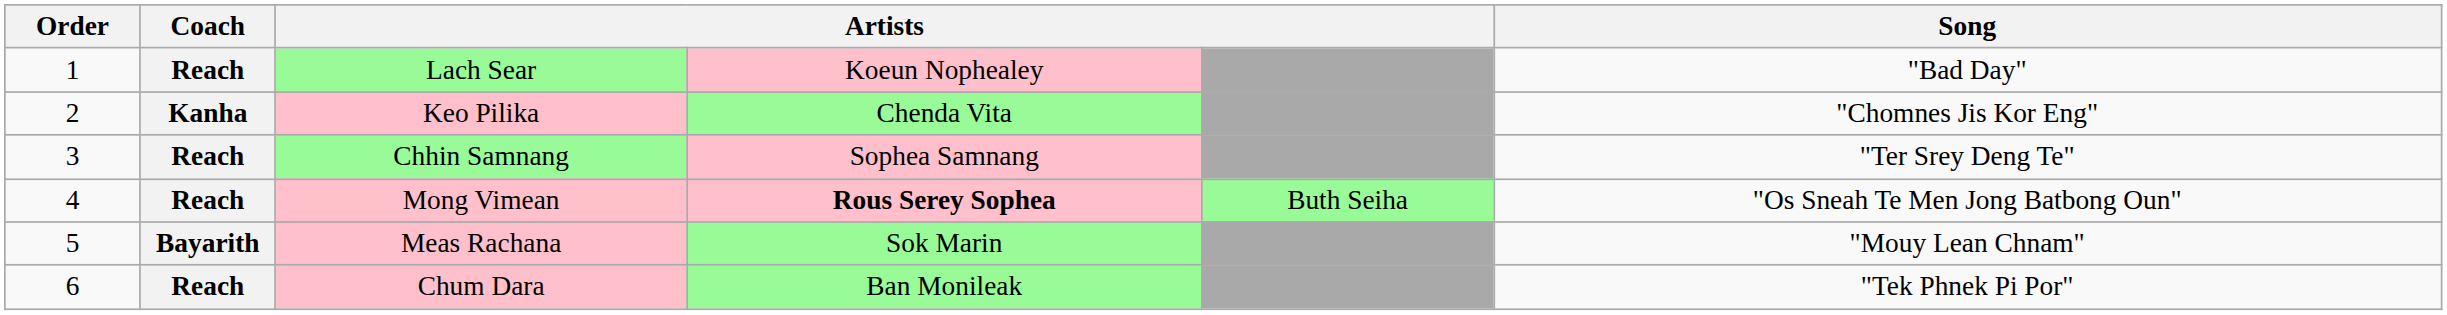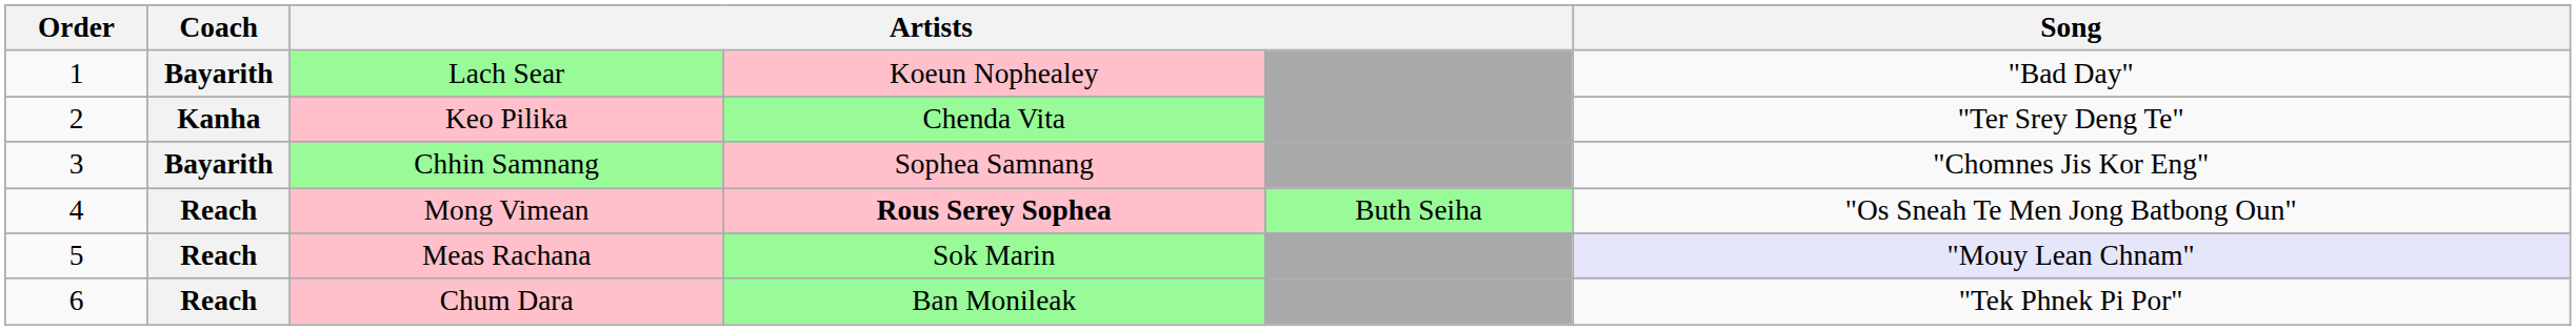 <table class="wikitable" style="text-align:center; width:90%;">
 <tr>
 <th width="05%">Order</th>
 <th width="05%">Coach</th>
 <th colspan=3 width="45%">Artists</th>
 <th width="35%">Song</th>
 </tr>
 <tr>
 <td>1</td>
-<th>Reach</th>
+<th>Bayarith</th>
 <td style="background:palegreen">Lach Sear</td>
 <td style="background:pink">Koeun Nophealey</td>
 <td style="background:darkgrey"></td>
 <td>"Bad Day"</td>
 </tr>
 <tr>
 <td>2</td>
 <th>Kanha</th>
 <td style="background:pink">Keo Pilika</td>
 <td style="background:palegreen">Chenda Vita</td>
 <td style="background:darkgrey"></td>
-<td>"Chomnes Jis Kor Eng"</td>
+<td>"Ter Srey Deng Te"</td>
 </tr>
 <tr>
 <td>3</td>
-<th>Reach</th>
+<th>Bayarith</th>
 <td style="background:palegreen">Chhin Samnang</td>
 <td style="background:pink">Sophea Samnang</td>
 <td style="background:darkgrey"></td>
-<td>"Ter Srey Deng Te"</td>
+<td>"Chomnes Jis Kor Eng"</td>
 </tr>
 <tr>
 <td>4</td>
 <th>Reach</th>
 <td style="background:pink">Mong Vimean</td>
 <td style="background:pink"><strong>Rous Serey Sophea</strong></td>
 <td style="background:palegreen">Buth Seiha</td>
 <td>"Os Sneah Te Men Jong Batbong Oun"</td>
 </tr>
 <tr>
 <td>5</td>
-<th>Bayarith</th>
+<th>Reach</th>
 <td style="background:pink">Meas Rachana</td>
 <td style="background:palegreen">Sok Marin</td>
 <td style="background:darkgrey"></td>
-<td>"Mouy Lean Chnam"</td>
+<td style="background: lavender;">"Mouy Lean Chnam"</td>
 </tr>
 <tr>
 <td>6</td>
 <th>Reach</th>
 <td style="background:pink">Chum Dara</td>
 <td style="background:palegreen">Ban Monileak</td>
 <td style="background:darkgrey"></td>
 <td>"Tek Phnek Pi Por"</td>
 </tr>
 </table>
